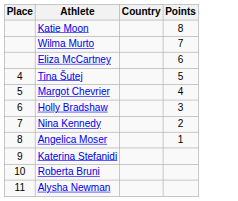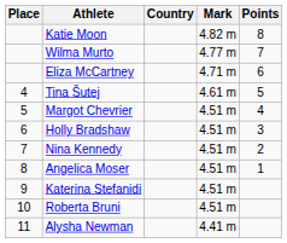 <table class="wikitable">
 <tr>
 <th>Place</th>
 <th>Athlete</th>
 <th>Country</th>
+<th>Mark</th>
 <th>Points</th>
 </tr>
 <tr>
 <td align=center></td>
 <td><a href='#'>Katie Moon</a></td>
 <td></td>
+<td>4.82 m</td>
 <td align=center>8</td>
 </tr>
 <tr>
 <td align=center></td>
 <td><a href='#'>Wilma Murto</a></td>
 <td></td>
+<td>4.77 m</td>
 <td align=center>7</td>
 </tr>
 <tr>
 <td align=center></td>
 <td><a href='#'>Eliza McCartney</a></td>
 <td></td>
+<td>4.71 m</td>
 <td align=center>6</td>
 </tr>
 <tr>
 <td align=center>4</td>
 <td><a href='#'>Tina Šutej</a></td>
 <td></td>
+<td>4.61 m</td>
 <td align=center>5</td>
 </tr>
 <tr>
 <td align=center>5</td>
 <td><a href='#'>Margot Chevrier</a></td>
 <td></td>
+<td>4.51 m</td>
 <td align=center>4</td>
 </tr>
 <tr>
 <td align=center>6</td>
 <td><a href='#'>Holly Bradshaw</a></td>
 <td></td>
+<td>4.51 m</td>
 <td align=center>3</td>
 </tr>
 <tr>
 <td align=center>7</td>
 <td><a href='#'>Nina Kennedy</a></td>
 <td></td>
+<td>4.51 m</td>
 <td align=center>2</td>
 </tr>
 <tr>
 <td align=center>8</td>
 <td><a href='#'>Angelica Moser</a></td>
 <td></td>
+<td>4.51 m</td>
 <td align=center>1</td>
 </tr>
 <tr>
 <td align=center>9</td>
 <td><a href='#'>Katerina Stefanidi</a></td>
 <td></td>
+<td>4.51 m</td>
 <td align=center></td>
 </tr>
 <tr>
 <td align=center>10</td>
 <td><a href='#'>Roberta Bruni</a></td>
 <td></td>
+<td>4.51 m</td>
 <td align=center></td>
 </tr>
 <tr>
 <td align=center>11</td>
 <td><a href='#'>Alysha Newman</a></td>
 <td></td>
+<td>4.41 m</td>
 <td align=center></td>
 </tr>
 </table>
